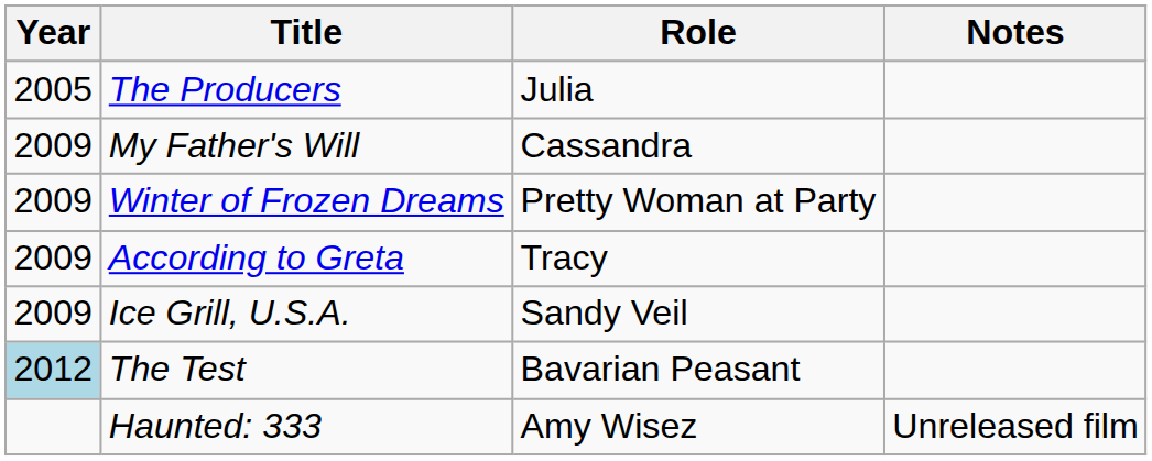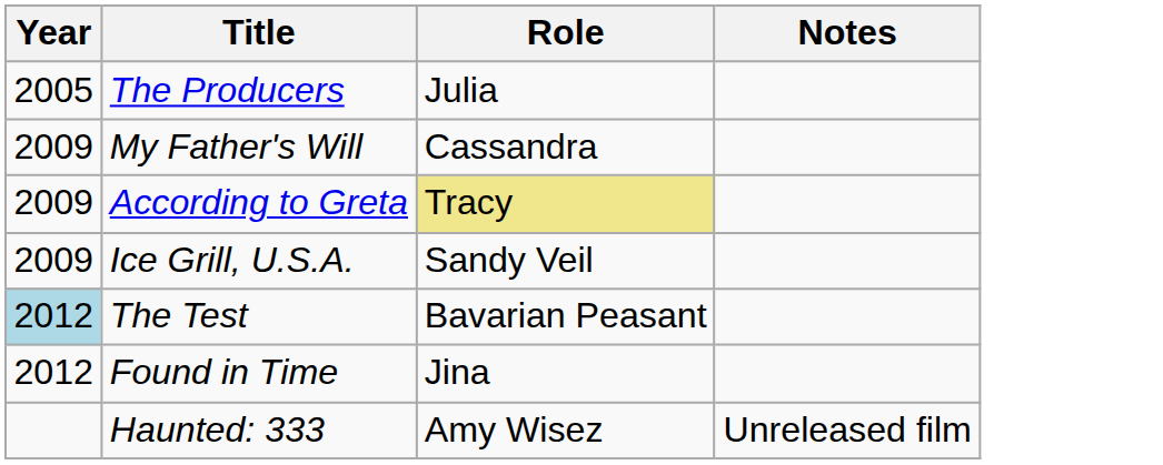 <table class="wikitable sortable plainrowheaders">
 <tr>
 <th scope="col">Year</th>
 <th scope="col">Title</th>
 <th scope="col">Role</th>
 <th scope="col" class="unsortable">Notes</th>
 </tr>
 <tr>
 <td>2005</td>
 <td><em><a href='#'>The Producers</a></em></td>
 <td>Julia</td>
 <td></td>
 </tr>
 <tr>
 <td>2009</td>
 <td><em>My Father's Will</em></td>
 <td>Cassandra</td>
 <td></td>
 </tr>
 <tr>
 <td>2009</td>
-<td><em><a href='#'>Winter of Frozen Dreams</a></em></td>
-<td>Pretty Woman at Party</td>
-<td></td>
-</tr>
-<tr>
-<td>2009</td>
 <td><em><a href='#'>According to Greta</a></em></td>
-<td>Tracy</td>
+<td style="background: khaki;">Tracy</td>
 <td></td>
 </tr>
 <tr>
 <td>2009</td>
 <td><em>Ice Grill, U.S.A.</em></td>
 <td>Sandy Veil</td>
 <td></td>
 </tr>
 <tr>
 <td style="background: lightblue;">2012</td>
 <td><em>The Test</em></td>
 <td>Bavarian Peasant</td>
 <td></td>
 </tr>
 <tr>
+<td>2012</td>
+<td><em>Found in Time</em></td>
+<td>Jina</td>
+<td></td>
+</tr>
+<tr>
 <td></td>
 <td><em>Haunted: 333</em></td>
 <td>Amy Wisez</td>
 <td>Unreleased film</td>
 </tr>
 </table>
